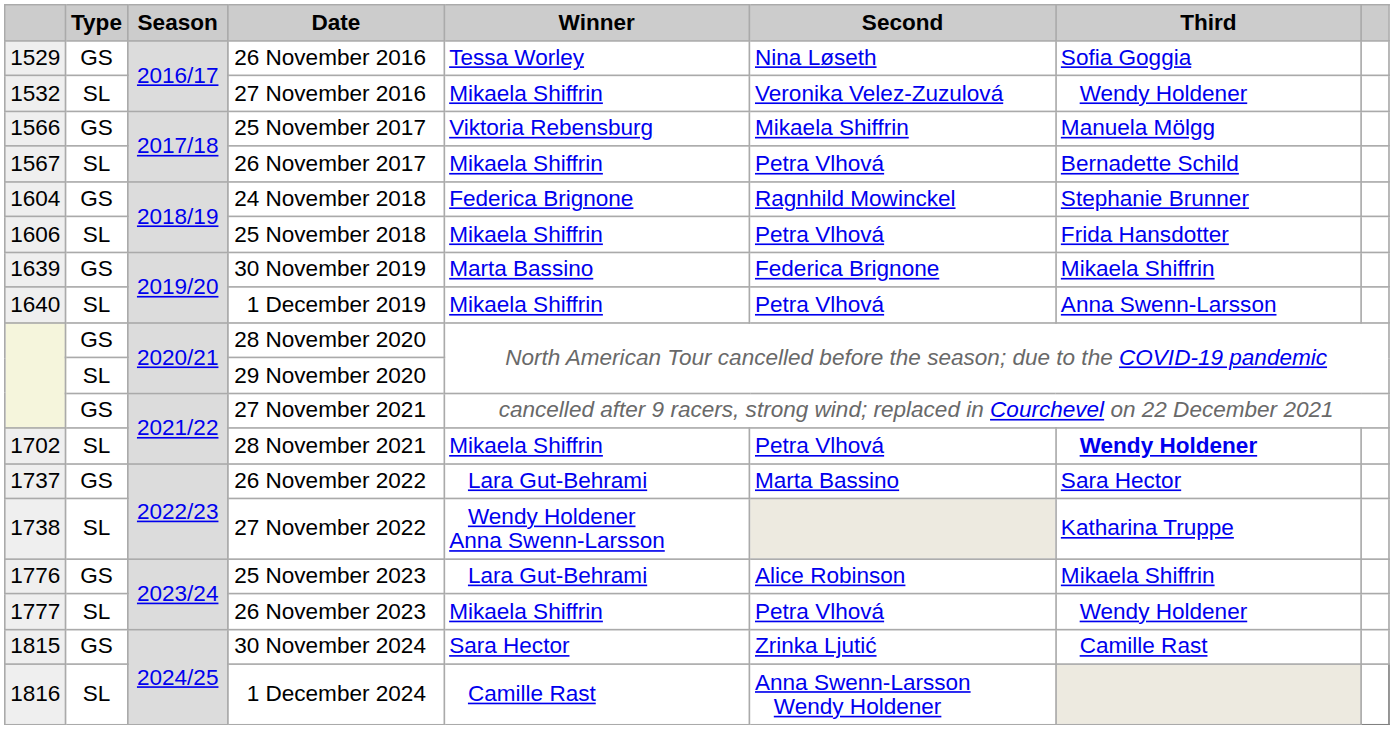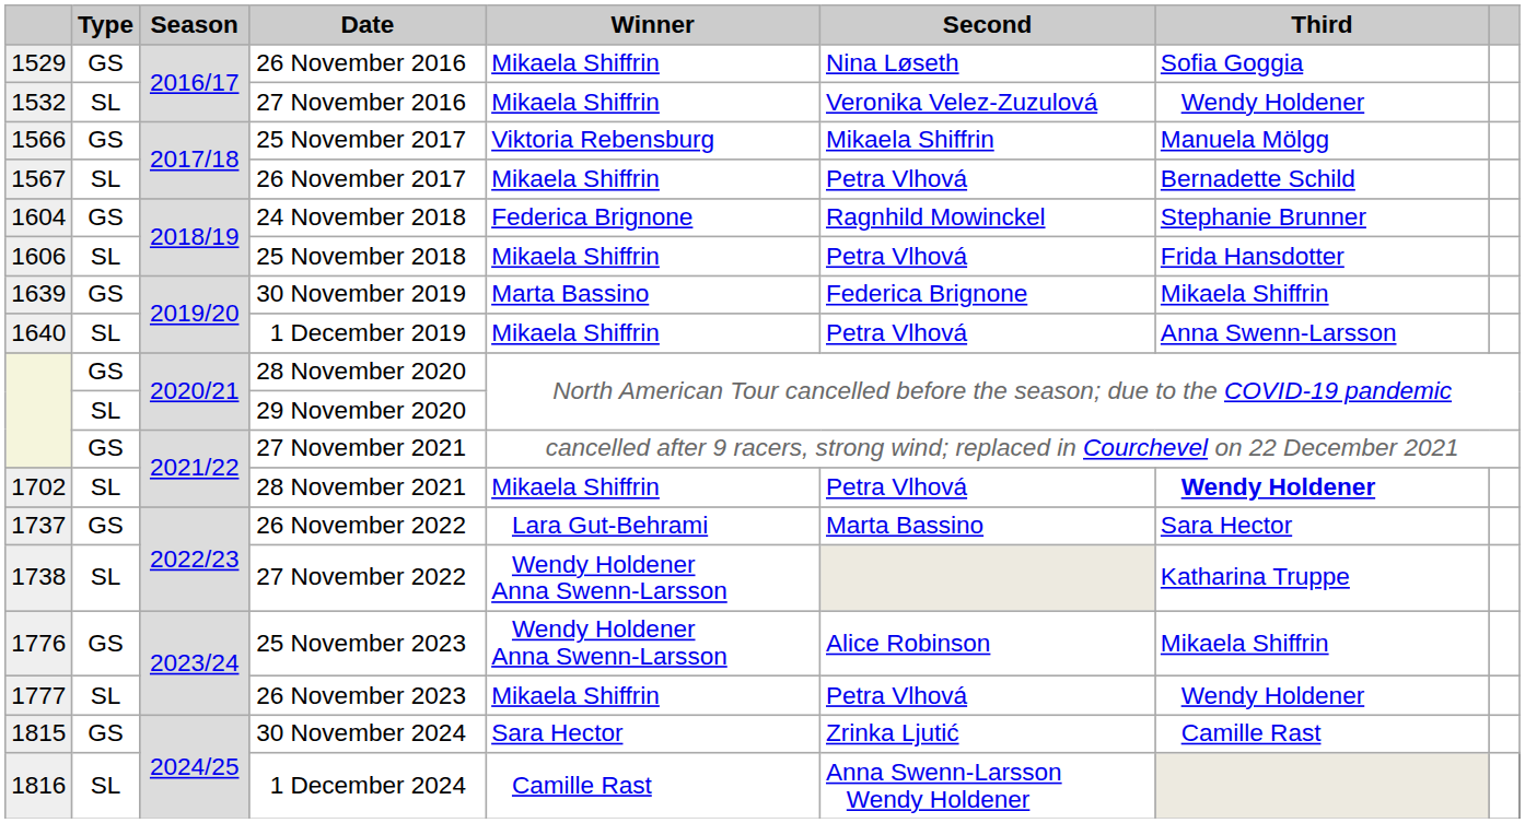 <table class="wikitable plainrowheaders" style="background:#fff; font-size:86%; line-height:15px; border:grey solid 1px; border-collapse:collapse;">
 <tr style="background:#ccc; text-align:center;">
 <th style="background-color: #ccc;" width="23"></th>
 <th style="background-color: #ccc;" width="30">Type</th>
 <th style="background-color: #ccc;" width="55">Season</th>
 <th style="background-color: #ccc;" width="125">Date</th>
 <th style="background:#ccc;" width="180">Winner</th>
 <th style="background:#ccc;" width="180">Second</th>
 <th style="background:#ccc;" width="180">Third</th>
 <th style="background:#ccc;" width="10"></th>
 </tr>
 <tr>
 <td align=right bgcolor="#EFEFEF">1529</td>
 <td align=center>GS</td>
 <td bgcolor=gainsboro align=center rowspan=2><a href='#'>2016/17</a></td>
 <td align=right>26 November 2016  </td>
-<td> <a href='#'>Tessa Worley</a></td>
+<td> <a href='#'>Mikaela Shiffrin</a></td>
 <td> <a href='#'>Nina Løseth</a></td>
 <td> <a href='#'>Sofia Goggia</a></td>
 <td></td>
 </tr>
 <tr>
 <td align=right bgcolor="#EFEFEF">1532</td>
 <td align=center>SL</td>
 <td align=right>27 November 2016  </td>
 <td> <a href='#'>Mikaela Shiffrin</a></td>
 <td> <a href='#'>Veronika Velez-Zuzulová</a></td>
 <td>   <a href='#'>Wendy Holdener</a></td>
 <td></td>
 </tr>
 <tr>
 <td align=right bgcolor="#EFEFEF">1566</td>
 <td align=center>GS</td>
 <td bgcolor=gainsboro align=center rowspan=2><a href='#'>2017/18</a></td>
 <td align=right>25 November 2017  </td>
 <td> <a href='#'>Viktoria Rebensburg</a></td>
 <td> <a href='#'>Mikaela Shiffrin</a></td>
 <td> <a href='#'>Manuela Mölgg</a></td>
 <td></td>
 </tr>
 <tr>
 <td align=right bgcolor="#EFEFEF">1567</td>
 <td align=center>SL</td>
 <td align=right>26 November 2017  </td>
 <td> <a href='#'>Mikaela Shiffrin</a></td>
 <td> <a href='#'>Petra Vlhová</a></td>
 <td> <a href='#'>Bernadette Schild</a></td>
 <td></td>
 </tr>
 <tr>
 <td align=right bgcolor="#EFEFEF">1604</td>
 <td align=center>GS</td>
 <td bgcolor=gainsboro align=center rowspan=2><a href='#'>2018/19</a></td>
 <td align=right>24 November 2018  </td>
 <td> <a href='#'>Federica Brignone</a></td>
 <td> <a href='#'>Ragnhild Mowinckel</a></td>
 <td> <a href='#'>Stephanie Brunner</a></td>
 <td></td>
 </tr>
 <tr>
 <td align=right bgcolor="#EFEFEF">1606</td>
 <td align=center>SL</td>
 <td align=right>25 November 2018  </td>
 <td> <a href='#'>Mikaela Shiffrin</a></td>
 <td> <a href='#'>Petra Vlhová</a></td>
 <td> <a href='#'>Frida Hansdotter</a></td>
 <td></td>
 </tr>
 <tr>
 <td align=right bgcolor="#EFEFEF">1639</td>
 <td align=center>GS</td>
 <td bgcolor=gainsboro align=center rowspan=2><a href='#'>2019/20</a></td>
 <td align=right>30 November 2019  </td>
 <td> <a href='#'>Marta Bassino</a></td>
 <td> <a href='#'>Federica Brignone</a></td>
 <td> <a href='#'>Mikaela Shiffrin</a></td>
 <td></td>
 </tr>
 <tr>
 <td align=right bgcolor="#EFEFEF">1640</td>
 <td align=center>SL</td>
 <td align=right>1 December 2019  </td>
 <td> <a href='#'>Mikaela Shiffrin</a></td>
 <td> <a href='#'>Petra Vlhová</a></td>
 <td> <a href='#'>Anna Swenn-Larsson</a></td>
 <td></td>
 </tr>
 <tr>
 <td bgcolor=F5F5DC rowspan=3></td>
 <td align=center>GS</td>
 <td bgcolor=gainsboro align=center rowspan=2><a href='#'>2020/21</a></td>
 <td align=right>28 November 2020  </td>
 <td colspan=4 align=center style=color:#696969 rowspan=2><em>North American Tour cancelled before the season; due to the <a href='#'>COVID-19 pandemic</a></em></td>
 </tr>
 <tr>
 <td align=center>SL</td>
 <td align=right>29 November 2020  </td>
 </tr>
 <tr>
 <td align=center>GS</td>
 <td bgcolor=gainsboro align=center rowspan=2><a href='#'>2021/22</a></td>
 <td align=right>27 November 2021  </td>
 <td align=center style=color:#696969 colspan=4><em>cancelled after 9 racers, strong wind; replaced in <a href='#'>Courchevel</a> on 22 December 2021</em></td>
 </tr>
 <tr>
 <td align=right bgcolor="#EFEFEF">1702</td>
 <td align=center>SL</td>
 <td align=right>28 November 2021  </td>
 <td> <a href='#'>Mikaela Shiffrin</a></td>
 <td> <a href='#'>Petra Vlhová</a></td>
 <td><strong>   <a href='#'>Wendy Holdener</a></strong></td>
 <td></td>
 </tr>
 <tr>
 <td align=right bgcolor="#EFEFEF">1737</td>
 <td align=center>GS</td>
 <td bgcolor=gainsboro align=center rowspan=2><a href='#'>2022/23</a></td>
 <td align=right>26 November 2022  </td>
 <td>   <a href='#'>Lara Gut-Behrami</a></td>
 <td> <a href='#'>Marta Bassino</a></td>
 <td> <a href='#'>Sara Hector</a></td>
 <td></td>
 </tr>
 <tr>
 <td align=right bgcolor="#EFEFEF">1738</td>
 <td align=center>SL</td>
 <td align=right>27 November 2022  </td>
 <td>   <a href='#'>Wendy Holdener</a><br> <a href='#'>Anna Swenn-Larsson</a></td>
 <td bgcolor="EDEAE0"></td>
 <td> <a href='#'>Katharina Truppe</a></td>
 <td></td>
 </tr>
 <tr>
 <td align=right bgcolor="#EFEFEF">1776</td>
 <td align="center">GS</td>
 <td bgcolor=gainsboro align=center rowspan=2><a href='#'>2023/24</a></td>
 <td align="right">25 November 2023  </td>
-<td>   <a href='#'>Lara Gut-Behrami</a></td>
+<td>   <a href='#'>Wendy Holdener</a><br> <a href='#'>Anna Swenn-Larsson</a></td>
 <td> <a href='#'>Alice Robinson</a></td>
 <td> <a href='#'>Mikaela Shiffrin</a></td>
 <td></td>
 </tr>
 <tr>
 <td align=right bgcolor="#EFEFEF">1777</td>
 <td align="center">SL</td>
 <td align=right>26 November 2023  </td>
 <td> <a href='#'>Mikaela Shiffrin</a></td>
 <td> <a href='#'>Petra Vlhová</a></td>
 <td>   <a href='#'>Wendy Holdener</a></td>
 <td></td>
 </tr>
 <tr>
 <td align=right bgcolor="#EFEFEF">1815</td>
 <td align="center">GS</td>
 <td bgcolor=gainsboro align=center rowspan=2><a href='#'>2024/25</a></td>
 <td align=right>30 November 2024  </td>
 <td> <a href='#'>Sara Hector</a></td>
 <td> <a href='#'>Zrinka Ljutić</a></td>
 <td>   <a href='#'>Camille Rast</a></td>
 <td></td>
 </tr>
 <tr>
 <td align=right bgcolor="#EFEFEF">1816</td>
 <td align="center">SL</td>
 <td align=right>1 December 2024  </td>
 <td>   <a href='#'>Camille Rast</a></td>
 <td> <a href='#'>Anna Swenn-Larsson</a><br>   <a href='#'>Wendy Holdener</a></td>
 <td bgcolor="EDEAE0"></td>
 </tr>
 </table>
